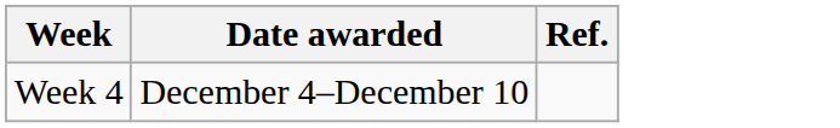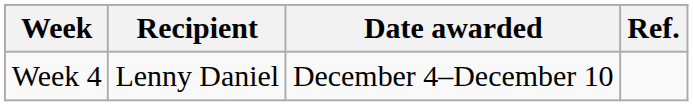 <table class="wikitable">
 <tr>
 <th>Week</th>
+<th>Recipient</th>
 <th>Date awarded</th>
 <th>Ref.</th>
 </tr>
 <tr>
 <td>Week 4</td>
+<td>Lenny Daniel</td>
 <td>December 4–December 10</td>
 <td></td>
 </tr>
 </table>
